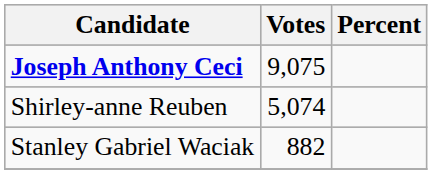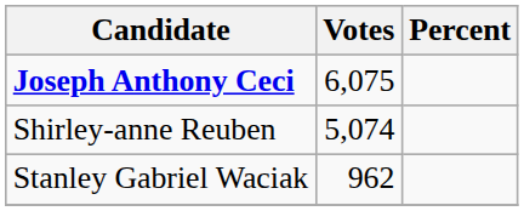 <table class="wikitable">
 <tr>
 <th>Candidate</th>
 <th>Votes</th>
 <th>Percent</th>
 </tr>
 <tr>
 <td style="font-weight:bold;"><a href='#'>Joseph Anthony Ceci</a></td>
-<td style="text-align:right;">9,075</td>
+<td style="text-align:right;">6,075</td>
 <td style="text-align:right;"></td>
 </tr>
 <tr>
 <td>Shirley-anne Reuben</td>
 <td style="text-align:right;">5,074</td>
 <td style="text-align:right;"></td>
 </tr>
 <tr>
 <td>Stanley Gabriel Waciak</td>
-<td style="text-align:right;">882</td>
+<td style="text-align:right;">962</td>
 <td style="text-align:right;"></td>
 </tr>
 <tr>
 </tr>
 </table>
